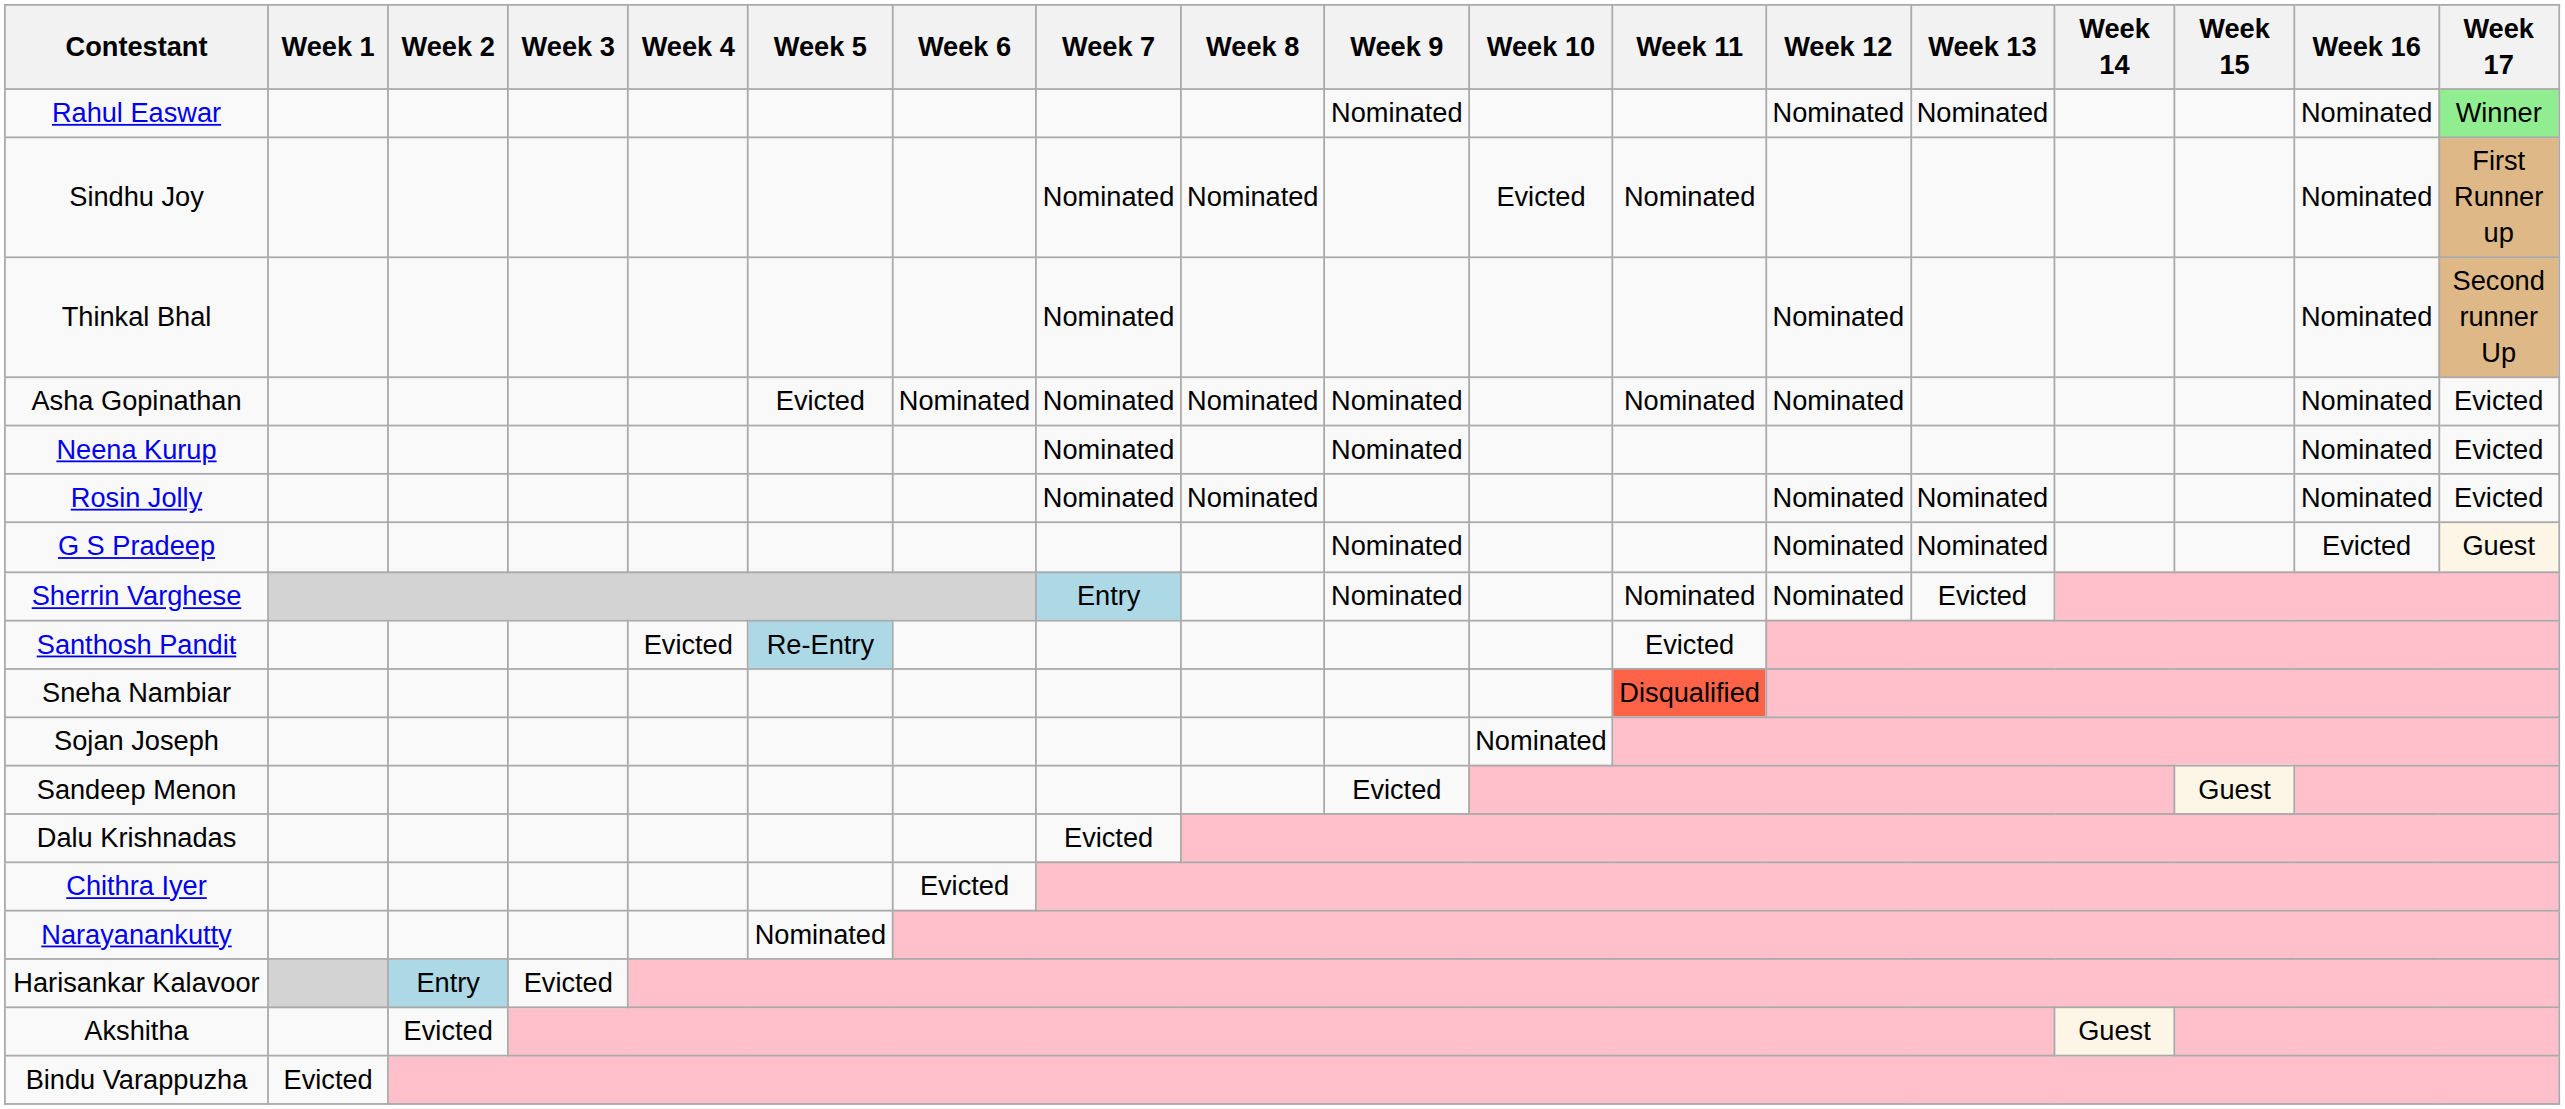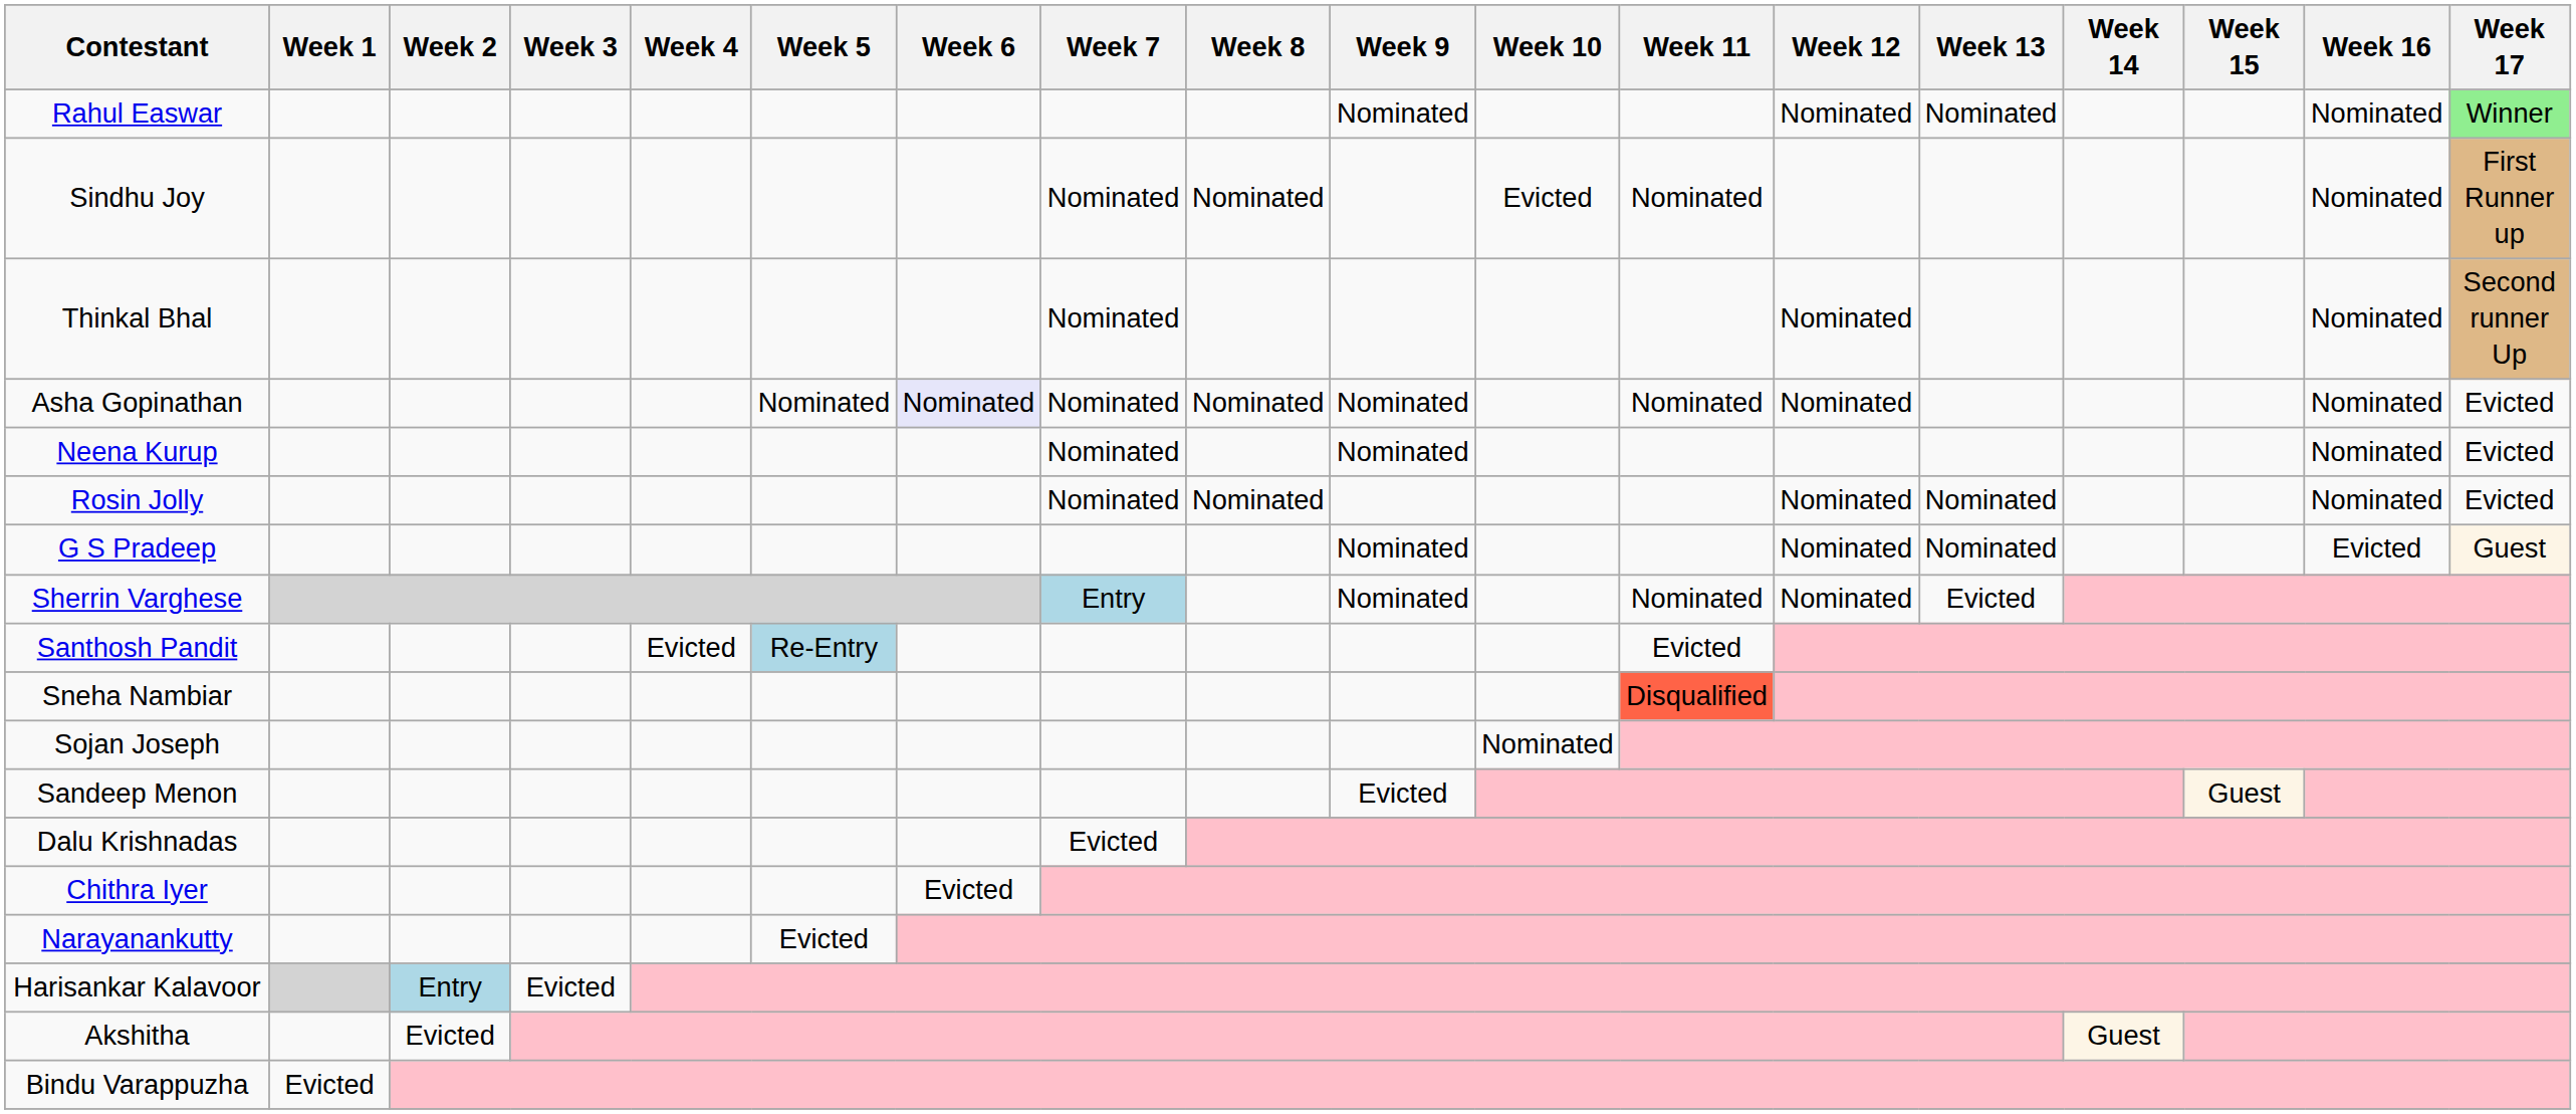 <table class="wikitable" style="text-align:center; font-size:95%; line-height:20px;">
 <tr>
 <th style="width:140px;">Contestant</th>
 <th style="width:60px;">Week 1</th>
 <th style="width:60px;">Week 2</th>
 <th style="width:60px;">Week 3</th>
 <th style="width:60px;">Week 4</th>
 <th style="width:60px;">Week 5</th>
 <th style="width:60px;">Week 6</th>
 <th style="width:60px;">Week 7</th>
 <th style="width:60px;">Week 8</th>
 <th style="width:60px;">Week 9</th>
 <th style="width:60px;">Week 10</th>
 <th style="width:60px;">Week 11</th>
 <th style="width:60px;">Week 12</th>
 <th style="width:60px;">Week 13</th>
 <th style="width:60px;">Week 14</th>
 <th style="width:60px;">Week 15</th>
 <th style="width:60px;">Week 16</th>
 <th style="width:60px;">Week 17</th>
 </tr>
 <tr>
 <td><a href='#'>Rahul Easwar</a></td>
 <td></td>
 <td></td>
 <td></td>
 <td></td>
 <td></td>
 <td></td>
 <td></td>
 <td></td>
 <td>Nominated</td>
 <td></td>
 <td></td>
 <td>Nominated</td>
 <td>Nominated</td>
 <td></td>
 <td></td>
 <td>Nominated</td>
 <td style="background:lightgreen;">Winner</td>
 </tr>
 <tr>
 <td>Sindhu Joy</td>
 <td></td>
 <td></td>
 <td></td>
 <td></td>
 <td></td>
 <td></td>
 <td>Nominated</td>
 <td>Nominated</td>
 <td></td>
 <td>Evicted</td>
 <td>Nominated</td>
 <td></td>
 <td></td>
 <td></td>
 <td></td>
 <td>Nominated</td>
 <td style="background:BurlyWood;">First Runner up</td>
 </tr>
 <tr>
 <td>Thinkal Bhal</td>
 <td></td>
 <td></td>
 <td></td>
 <td></td>
 <td></td>
 <td></td>
 <td>Nominated</td>
 <td></td>
 <td></td>
 <td></td>
 <td></td>
 <td>Nominated</td>
 <td></td>
 <td></td>
 <td></td>
 <td>Nominated</td>
 <td style="background:BurlyWood;">Second runner Up</td>
 </tr>
 <tr>
 <td>Asha Gopinathan</td>
 <td></td>
 <td></td>
 <td></td>
 <td></td>
-<td>Evicted</td>
 <td>Nominated</td>
+<td style="background: lavender;">Nominated</td>
 <td>Nominated</td>
 <td>Nominated</td>
 <td>Nominated</td>
 <td></td>
 <td>Nominated</td>
 <td>Nominated</td>
 <td></td>
 <td></td>
 <td></td>
 <td>Nominated</td>
 <td>Evicted</td>
 </tr>
 <tr>
 <td><a href='#'>Neena Kurup</a></td>
 <td></td>
 <td></td>
 <td></td>
 <td></td>
 <td></td>
 <td></td>
 <td>Nominated</td>
 <td></td>
 <td>Nominated</td>
 <td></td>
 <td></td>
 <td></td>
 <td></td>
 <td></td>
 <td></td>
 <td>Nominated</td>
 <td>Evicted</td>
 </tr>
 <tr>
 <td><a href='#'>Rosin Jolly</a></td>
 <td></td>
 <td></td>
 <td></td>
 <td></td>
 <td></td>
 <td></td>
 <td>Nominated</td>
 <td>Nominated</td>
 <td></td>
 <td></td>
 <td></td>
 <td>Nominated</td>
 <td>Nominated</td>
 <td></td>
 <td></td>
 <td>Nominated</td>
 <td>Evicted</td>
 </tr>
 <tr>
 <td><a href='#'>G S Pradeep</a></td>
 <td></td>
 <td></td>
 <td></td>
 <td></td>
 <td></td>
 <td></td>
 <td></td>
 <td></td>
 <td>Nominated</td>
 <td></td>
 <td></td>
 <td>Nominated</td>
 <td>Nominated</td>
 <td></td>
 <td></td>
 <td>Evicted</td>
 <td style="background:OldLace;">Guest</td>
 </tr>
 <tr>
 <td><a href='#'>Sherrin Varghese</a></td>
 <td style="background:lightgrey;" colspan="6"></td>
 <td style="background:lightblue;">Entry</td>
 <td></td>
 <td>Nominated</td>
 <td></td>
 <td>Nominated</td>
 <td>Nominated</td>
 <td>Evicted</td>
 <td style="background:pink;" colspan="5"></td>
 </tr>
 <tr>
 <td><a href='#'>Santhosh Pandit</a></td>
 <td></td>
 <td></td>
 <td></td>
 <td>Evicted</td>
 <td style="background:lightblue;">Re-Entry</td>
 <td></td>
 <td></td>
 <td></td>
 <td></td>
 <td></td>
 <td>Evicted</td>
 <td style="background:pink;" colspan="7"></td>
 </tr>
 <tr>
 <td>Sneha Nambiar</td>
 <td></td>
 <td></td>
 <td></td>
 <td></td>
 <td></td>
 <td></td>
 <td></td>
 <td></td>
 <td></td>
 <td></td>
 <td style="background:tomato;">Disqualified</td>
 <td style="background:pink;" colspan="7"></td>
 </tr>
 <tr>
 <td>Sojan Joseph</td>
 <td></td>
 <td></td>
 <td></td>
 <td></td>
 <td></td>
 <td></td>
 <td></td>
 <td></td>
 <td></td>
 <td>Nominated</td>
 <td style="background:pink;" colspan="8"></td>
 </tr>
 <tr>
 <td>Sandeep Menon</td>
 <td></td>
 <td></td>
 <td></td>
 <td></td>
 <td></td>
 <td></td>
 <td></td>
 <td></td>
 <td>Evicted</td>
 <td style="background:pink;" colspan="5"></td>
 <td style="background:OldLace;">Guest</td>
 <td style="background:pink;" colspan="3"></td>
 </tr>
 <tr>
 <td>Dalu Krishnadas</td>
 <td></td>
 <td></td>
 <td></td>
 <td></td>
 <td></td>
 <td></td>
 <td>Evicted</td>
 <td style="background:pink;" colspan="11"></td>
 </tr>
 <tr>
 <td><a href='#'>Chithra Iyer</a></td>
 <td></td>
 <td></td>
 <td></td>
 <td></td>
 <td></td>
 <td>Evicted</td>
 <td style="background:pink;" colspan="12"></td>
 </tr>
 <tr>
 <td><a href='#'>Narayanankutty</a></td>
 <td></td>
 <td></td>
 <td></td>
 <td></td>
-<td>Nominated</td>
+<td>Evicted</td>
 <td style="background:pink;" colspan="13"></td>
 </tr>
 <tr>
 <td>Harisankar Kalavoor</td>
 <td style="background:lightgrey;"></td>
 <td style="background:lightblue;">Entry</td>
 <td>Evicted</td>
 <td style="background:pink;" colspan="15"></td>
 </tr>
 <tr>
 <td>Akshitha</td>
 <td></td>
 <td>Evicted</td>
 <td style="background:pink;" colspan="11"></td>
 <td style="background:OldLace;">Guest</td>
 <td style="background:pink;" colspan="4"></td>
 </tr>
 <tr>
 <td>Bindu Varappuzha</td>
 <td>Evicted</td>
 <td style="background:pink;" colspan="17"></td>
 </tr>
 </table>
